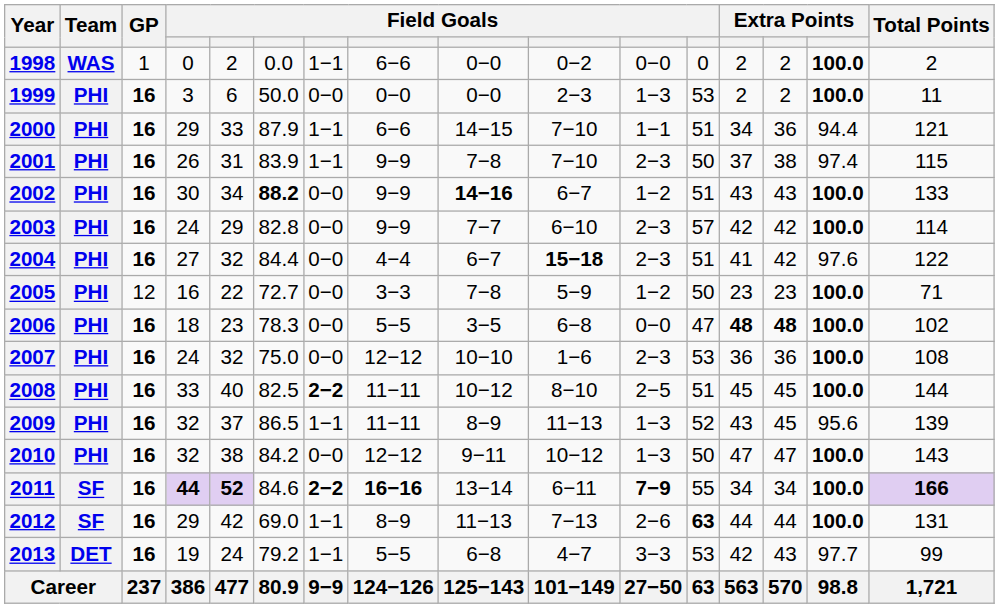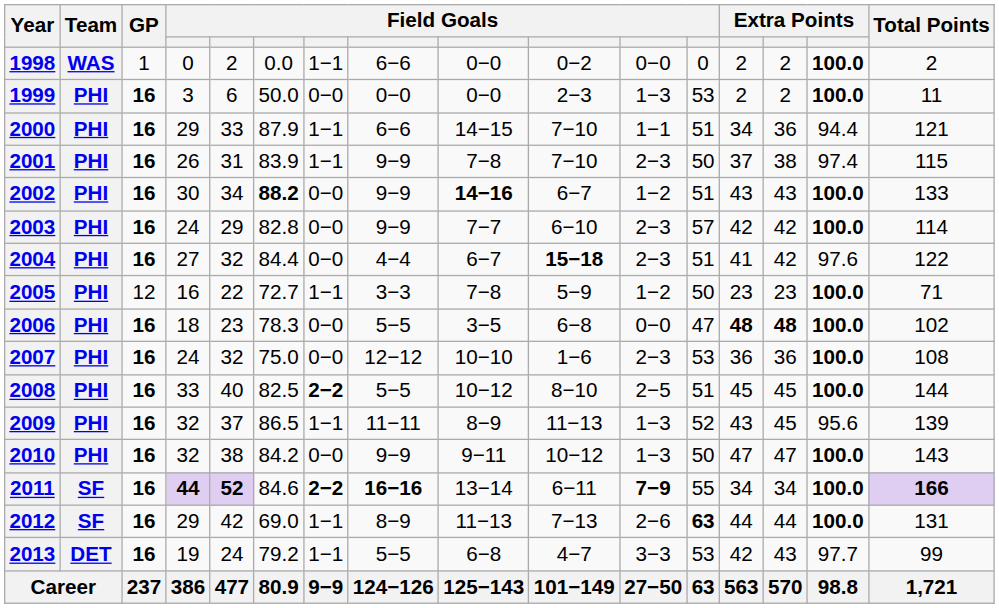 <table class="wikitable" style="text-align:center;">
 <tr>
 <th rowspan="2">Year</th>
 <th rowspan="2">Team</th>
 <th rowspan="2">GP</th>
 <th colspan="9">Field Goals</th>
 <th colspan="3">Extra Points</th>
 <th rowspan="2">Total Points</th>
 </tr>
 <tr>
 <th></th>
 <th></th>
 <th></th>
 <th></th>
 <th></th>
 <th></th>
 <th></th>
 <th></th>
 <th></th>
 <th></th>
 <th></th>
 <th></th>
 </tr>
 <tr>
 <th><a href='#'>1998</a></th>
 <th><a href='#'>WAS</a></th>
 <td>1</td>
 <td>0</td>
 <td>2</td>
 <td>0.0</td>
 <td>1−1</td>
 <td>6−6</td>
 <td>0−0</td>
 <td>0−2</td>
 <td>0−0</td>
 <td>0</td>
 <td>2</td>
 <td>2</td>
 <td><strong>100.0</strong></td>
 <td>2</td>
 </tr>
 <tr>
 <th><a href='#'>1999</a></th>
 <th><a href='#'>PHI</a></th>
 <td><strong>16</strong></td>
 <td>3</td>
 <td>6</td>
 <td>50.0</td>
 <td>0−0</td>
 <td>0−0</td>
 <td>0−0</td>
 <td>2−3</td>
 <td>1−3</td>
 <td>53</td>
 <td>2</td>
 <td>2</td>
 <td><strong>100.0</strong></td>
 <td>11</td>
 </tr>
 <tr>
 <th><a href='#'>2000</a></th>
 <th><a href='#'>PHI</a></th>
 <td><strong>16</strong></td>
 <td>29</td>
 <td>33</td>
 <td>87.9</td>
 <td>1−1</td>
 <td>6−6</td>
 <td>14−15</td>
 <td>7−10</td>
 <td>1−1</td>
 <td>51</td>
 <td>34</td>
 <td>36</td>
 <td>94.4</td>
 <td>121</td>
 </tr>
 <tr>
 <th><a href='#'>2001</a></th>
 <th><a href='#'>PHI</a></th>
 <td><strong>16</strong></td>
 <td>26</td>
 <td>31</td>
 <td>83.9</td>
 <td>1−1</td>
 <td>9−9</td>
 <td>7−8</td>
 <td>7−10</td>
 <td>2−3</td>
 <td>50</td>
 <td>37</td>
 <td>38</td>
 <td>97.4</td>
 <td>115</td>
 </tr>
 <tr>
 <th><a href='#'>2002</a></th>
 <th><a href='#'>PHI</a></th>
 <td><strong>16</strong></td>
 <td>30</td>
 <td>34</td>
 <td><strong>88.2</strong></td>
 <td>0−0</td>
 <td>9−9</td>
 <td><strong>14−16</strong></td>
 <td>6−7</td>
 <td>1−2</td>
 <td>51</td>
 <td>43</td>
 <td>43</td>
 <td><strong>100.0</strong></td>
 <td>133</td>
 </tr>
 <tr>
 <th><a href='#'>2003</a></th>
 <th><a href='#'>PHI</a></th>
 <td><strong>16</strong></td>
 <td>24</td>
 <td>29</td>
 <td>82.8</td>
 <td>0−0</td>
 <td>9−9</td>
 <td>7−7</td>
 <td>6−10</td>
 <td>2−3</td>
 <td>57</td>
 <td>42</td>
 <td>42</td>
 <td><strong>100.0</strong></td>
 <td>114</td>
 </tr>
 <tr>
 <th><a href='#'>2004</a></th>
 <th><a href='#'>PHI</a></th>
 <td><strong>16</strong></td>
 <td>27</td>
 <td>32</td>
 <td>84.4</td>
 <td>0−0</td>
 <td>4−4</td>
 <td>6−7</td>
 <td><strong>15−18</strong></td>
 <td>2−3</td>
 <td>51</td>
 <td>41</td>
 <td>42</td>
 <td>97.6</td>
 <td>122</td>
 </tr>
 <tr>
 <th><a href='#'>2005</a></th>
 <th><a href='#'>PHI</a></th>
 <td>12</td>
 <td>16</td>
 <td>22</td>
 <td>72.7</td>
-<td>0−0</td>
+<td>1−1</td>
 <td>3−3</td>
 <td>7−8</td>
 <td>5−9</td>
 <td>1−2</td>
 <td>50</td>
 <td>23</td>
 <td>23</td>
 <td><strong>100.0</strong></td>
 <td>71</td>
 </tr>
 <tr>
 <th><a href='#'>2006</a></th>
 <th><a href='#'>PHI</a></th>
 <td><strong>16</strong></td>
 <td>18</td>
 <td>23</td>
 <td>78.3</td>
 <td>0−0</td>
 <td>5−5</td>
 <td>3−5</td>
 <td>6−8</td>
 <td>0−0</td>
 <td>47</td>
 <td><strong>48</strong></td>
 <td><strong>48</strong></td>
 <td><strong>100.0</strong></td>
 <td>102</td>
 </tr>
 <tr>
 <th><a href='#'>2007</a></th>
 <th><a href='#'>PHI</a></th>
 <td><strong>16</strong></td>
 <td>24</td>
 <td>32</td>
 <td>75.0</td>
 <td>0−0</td>
 <td>12−12</td>
 <td>10−10</td>
 <td>1−6</td>
 <td>2−3</td>
 <td>53</td>
 <td>36</td>
 <td>36</td>
 <td><strong>100.0</strong></td>
 <td>108</td>
 </tr>
 <tr>
 <th><a href='#'>2008</a></th>
 <th><a href='#'>PHI</a></th>
 <td><strong>16</strong></td>
 <td>33</td>
 <td>40</td>
 <td>82.5</td>
 <td><strong>2−2</strong></td>
-<td>11−11</td>
+<td>5−5</td>
 <td>10−12</td>
 <td>8−10</td>
 <td>2−5</td>
 <td>51</td>
 <td>45</td>
 <td>45</td>
 <td><strong>100.0</strong></td>
 <td>144</td>
 </tr>
 <tr>
 <th><a href='#'>2009</a></th>
 <th><a href='#'>PHI</a></th>
 <td><strong>16</strong></td>
 <td>32</td>
 <td>37</td>
 <td>86.5</td>
 <td>1−1</td>
 <td>11−11</td>
 <td>8−9</td>
 <td>11−13</td>
 <td>1−3</td>
 <td>52</td>
 <td>43</td>
 <td>45</td>
 <td>95.6</td>
 <td>139</td>
 </tr>
 <tr>
 <th><a href='#'>2010</a></th>
 <th><a href='#'>PHI</a></th>
 <td><strong>16</strong></td>
 <td>32</td>
 <td>38</td>
 <td>84.2</td>
 <td>0−0</td>
-<td>12−12</td>
+<td>9−9</td>
 <td>9−11</td>
 <td>10−12</td>
 <td>1−3</td>
 <td>50</td>
 <td>47</td>
 <td>47</td>
 <td><strong>100.0</strong></td>
 <td>143</td>
 </tr>
 <tr>
 <th><a href='#'>2011</a></th>
 <th><a href='#'>SF</a></th>
 <td><strong>16</strong></td>
 <td style="background:#e0cef2;"><strong>44</strong></td>
 <td style="background:#e0cef2;"><strong>52</strong></td>
 <td>84.6</td>
 <td><strong>2−2</strong></td>
 <td><strong>16−16</strong></td>
 <td>13−14</td>
 <td>6−11</td>
 <td><strong>7−9</strong></td>
 <td>55</td>
 <td>34</td>
 <td>34</td>
 <td><strong>100.0</strong></td>
 <td style="background:#e0cef2;"><strong>166</strong></td>
 </tr>
 <tr>
 <th><a href='#'>2012</a></th>
 <th><a href='#'>SF</a></th>
 <td><strong>16</strong></td>
 <td>29</td>
 <td>42</td>
 <td>69.0</td>
 <td>1−1</td>
 <td>8−9</td>
 <td>11−13</td>
 <td>7−13</td>
 <td>2−6</td>
 <td><strong>63</strong></td>
 <td>44</td>
 <td>44</td>
 <td><strong>100.0</strong></td>
 <td>131</td>
 </tr>
 <tr>
 <th><a href='#'>2013</a></th>
 <th><a href='#'>DET</a></th>
 <td><strong>16</strong></td>
 <td>19</td>
 <td>24</td>
 <td>79.2</td>
 <td>1−1</td>
 <td>5−5</td>
 <td>6−8</td>
 <td>4−7</td>
 <td>3−3</td>
 <td>53</td>
 <td>42</td>
 <td>43</td>
 <td>97.7</td>
 <td>99</td>
 </tr>
 <tr>
 <th colspan="2">Career</th>
 <th>237</th>
 <th>386</th>
 <th>477</th>
 <th>80.9</th>
 <th>9−9</th>
 <th>124−126</th>
 <th>125−143</th>
 <th>101−149</th>
 <th>27−50</th>
 <th>63</th>
 <th>563</th>
 <th>570</th>
 <th>98.8</th>
 <th>1,721</th>
 </tr>
 </table>
